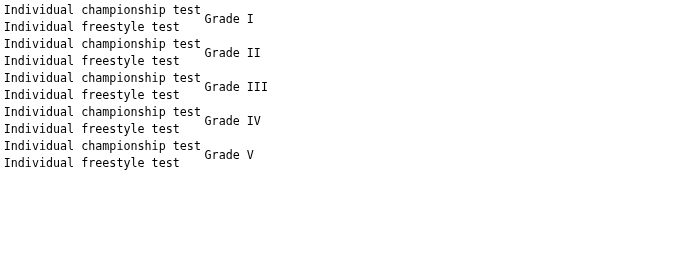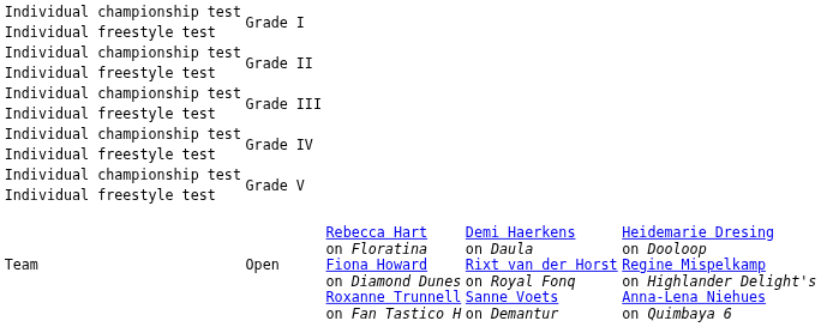 <table>
 <tr>
 <td nowrap>Individual championship test<br></td>
 <td rowspan=2>Grade I</td>
 <td nowrap></td>
 <td></td>
 <td></td>
 </tr>
 <tr>
 <td>Individual freestyle test<br></td>
 <td></td>
 <td></td>
 <td></td>
 </tr>
 <tr>
 <td>Individual championship test<br></td>
 <td rowspan=2>Grade II</td>
 <td></td>
 <td nowrap></td>
 <td></td>
 </tr>
 <tr>
 <td>Individual freestyle test<br></td>
 <td></td>
 <td></td>
 <td></td>
 </tr>
 <tr>
 <td>Individual championship test<br></td>
 <td rowspan=2>Grade III</td>
 <td></td>
 <td></td>
 <td></td>
 </tr>
 <tr>
 <td>Individual freestyle test<br></td>
 <td></td>
 <td></td>
 <td></td>
 </tr>
 <tr>
 <td>Individual championship test<br></td>
 <td rowspan=2>Grade IV</td>
 <td></td>
 <td></td>
 <td></td>
 </tr>
 <tr>
 <td>Individual freestyle test<br></td>
 <td></td>
 <td></td>
 <td></td>
 </tr>
 <tr>
 <td>Individual championship test<br></td>
 <td rowspan=2>Grade V</td>
 <td></td>
 <td></td>
 <td></td>
 </tr>
 <tr>
 <td>Individual freestyle test<br></td>
 <td></td>
 <td></td>
 <td nowrap></td>
 </tr>
+<tr>
+<td>Team<br></td>
+<td>Open</td>
+<td><br><a href='#'>Rebecca Hart</a><br>on <em>Floratina</em><br><a href='#'>Fiona Howard</a><br>on <em>Diamond Dunes</em><br><a href='#'>Roxanne Trunnell</a><br>on <em>Fan Tastico H</em></td>
+<td><br><a href='#'>Demi Haerkens</a><br>on <em>Daula</em><br><a href='#'>Rixt van der Horst</a><br>on <em>Royal Fonq</em><br><a href='#'>Sanne Voets</a><br>on <em>Demantur</em></td>
+<td><br><a href='#'>Heidemarie Dresing</a><br>on <em>Dooloop</em><br><a href='#'>Regine Mispelkamp</a><br>on <em>Highlander Delight's</em><br><a href='#'>Anna-Lena Niehues</a><br>on <em>Quimbaya 6</em></td>
+</tr>
 </table>
